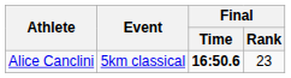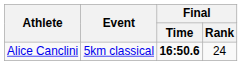 <table class="wikitable">
 <tr>
 <th rowspan="2">Athlete</th>
 <th rowspan="2">Event</th>
 <th colspan="2">Final</th>
 </tr>
 <tr>
 <th>Time</th>
 <th>Rank</th>
 </tr>
 <tr>
 <td rowspan="1"><a href='#'>Alice Canclini</a></td>
 <td><a href='#'>5km classical</a></td>
 <td align="center"><strong>16:50.6</strong></td>
-<td align="center">23</td>
+<td align="center">24</td>
 </tr>
 </table>
